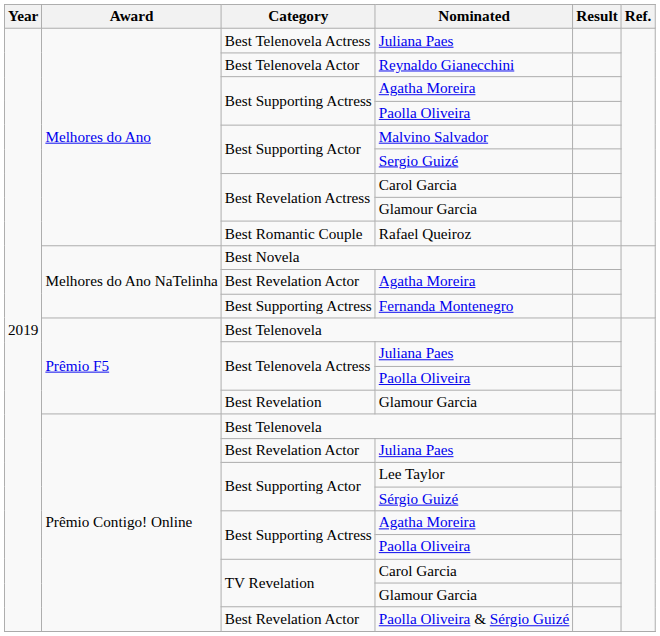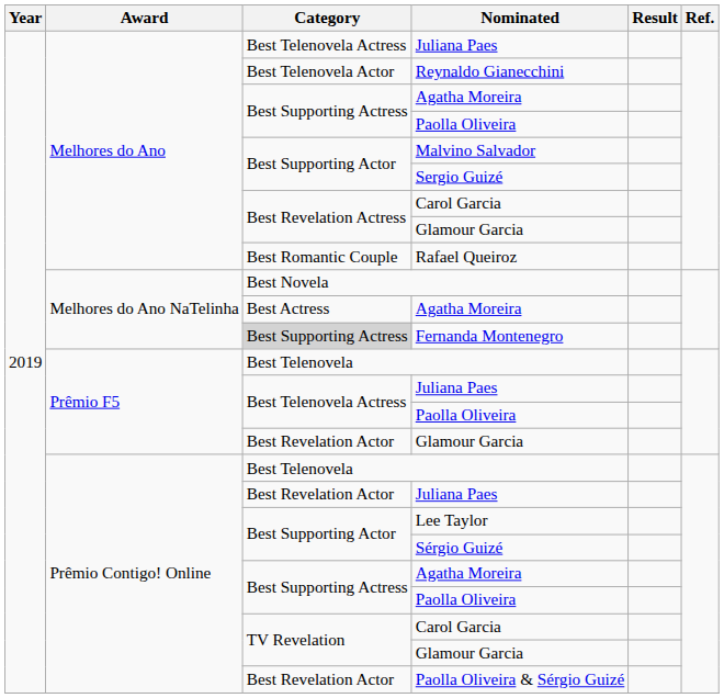 <table class="wikitable">
 <tr>
 <th>Year</th>
 <th>Award</th>
 <th>Category</th>
 <th>Nominated</th>
 <th>Result</th>
 <th>Ref.</th>
 </tr>
 <tr>
 <td rowspan=25>2019</td>
 <td rowspan=9><a href='#'>Melhores do Ano</a></td>
 <td>Best Telenovela Actress</td>
 <td><a href='#'>Juliana Paes</a></td>
 <td></td>
 <td rowspan=9 align="center"></td>
 </tr>
 <tr>
 <td>Best Telenovela Actor</td>
 <td><a href='#'>Reynaldo Gianecchini</a></td>
 <td></td>
 </tr>
 <tr>
 <td rowspan=2>Best Supporting Actress</td>
 <td><a href='#'>Agatha Moreira</a></td>
 <td></td>
 </tr>
 <tr>
 <td><a href='#'>Paolla Oliveira</a></td>
 <td></td>
 </tr>
 <tr>
 <td rowspan=2>Best Supporting Actor</td>
 <td><a href='#'>Malvino Salvador</a></td>
 <td></td>
 </tr>
 <tr>
 <td><a href='#'>Sergio Guizé</a></td>
 <td></td>
 </tr>
 <tr>
 <td rowspan=2>Best Revelation Actress</td>
 <td>Carol Garcia</td>
 <td></td>
 </tr>
 <tr>
 <td>Glamour Garcia</td>
 <td></td>
 </tr>
 <tr>
 <td>Best Romantic Couple</td>
 <td>Rafael Queiroz</td>
 <td></td>
 </tr>
 <tr>
 <td rowspan=3>Melhores do Ano NaTelinha</td>
 <td colspan="2">Best Novela</td>
 <td></td>
 <td rowspan=3 align="center"><br></td>
 </tr>
 <tr>
-<td>Best Revelation Actor</td>
+<td>Best Actress</td>
 <td><a href='#'>Agatha Moreira</a></td>
 <td></td>
 </tr>
 <tr>
-<td>Best Supporting Actress</td>
+<td style="background: lightgrey;">Best Supporting Actress</td>
 <td><a href='#'>Fernanda Montenegro</a></td>
 <td></td>
 </tr>
 <tr>
 <td rowspan=4><a href='#'>Prêmio F5</a></td>
 <td colspan="2">Best Telenovela</td>
 <td></td>
 <td rowspan=4 align="center"><br></td>
 </tr>
 <tr>
 <td rowspan=2>Best Telenovela Actress</td>
 <td><a href='#'>Juliana Paes</a></td>
 <td></td>
 </tr>
 <tr>
 <td><a href='#'>Paolla Oliveira</a></td>
 <td></td>
 </tr>
 <tr>
-<td>Best Revelation</td>
+<td>Best Revelation Actor</td>
 <td>Glamour Garcia</td>
 <td></td>
 </tr>
 <tr>
 <td rowspan=9>Prêmio Contigo! Online</td>
 <td colspan="2">Best Telenovela</td>
 <td></td>
 <td rowspan=9 align="center"><br></td>
 </tr>
 <tr>
 <td>Best Revelation Actor</td>
 <td><a href='#'>Juliana Paes</a></td>
 <td></td>
 </tr>
 <tr>
 <td rowspan=2>Best Supporting Actor</td>
 <td>Lee Taylor</td>
 <td></td>
 </tr>
 <tr>
 <td><a href='#'>Sérgio Guizé</a></td>
 <td></td>
 </tr>
 <tr>
 <td rowspan=2>Best Supporting Actress</td>
 <td><a href='#'>Agatha Moreira</a></td>
 <td></td>
 </tr>
 <tr>
 <td><a href='#'>Paolla Oliveira</a></td>
 <td></td>
 </tr>
 <tr>
 <td rowspan=2>TV Revelation</td>
 <td>Carol Garcia</td>
 <td></td>
 </tr>
 <tr>
 <td>Glamour Garcia</td>
 <td></td>
 </tr>
 <tr>
 <td>Best Revelation Actor</td>
 <td><a href='#'>Paolla Oliveira</a> & <a href='#'>Sérgio Guizé</a></td>
 <td></td>
 </tr>
 <tr>
 </tr>
 </table>
